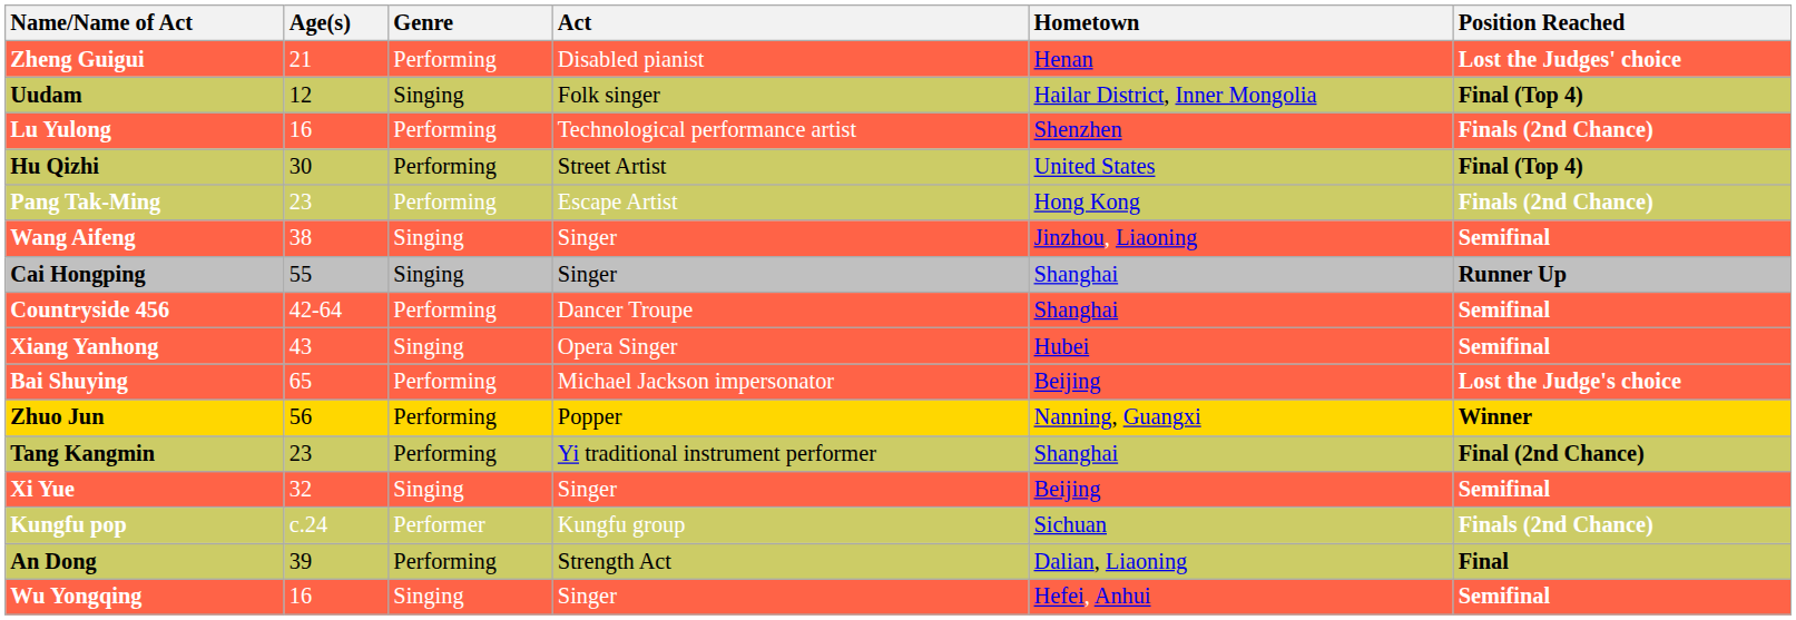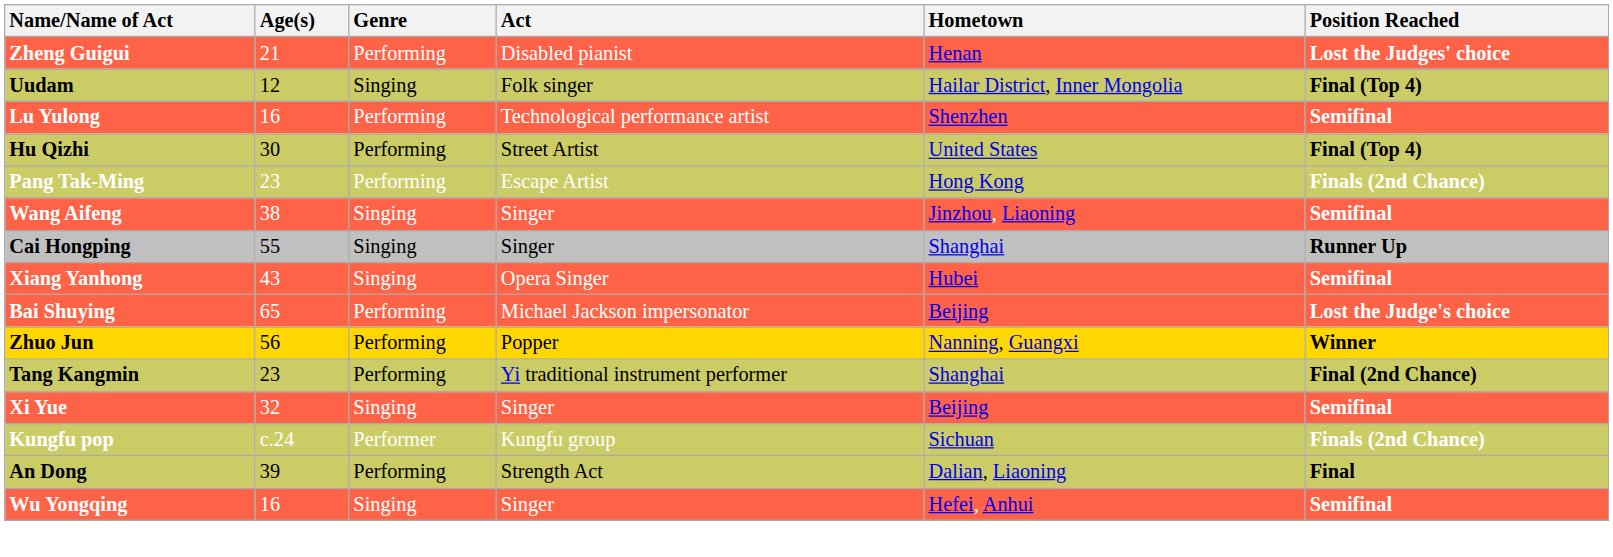 <table class="wikitable sortable" style="width:100%;">
 <tr valign="top">
 <th style="text-align:left">Name/Name of Act</th>
 <th style="text-align:left">Age(s)</th>
 <th style="text-align:left">Genre</th>
 <th style="text-align:left">Act</th>
 <th style="text-align:left">Hometown</th>
 <th style="text-align:left">Position Reached</th>
 </tr>
 <tr style="color:white; background:tomato;">
 <td><strong>Zheng Guigui</strong></td>
 <td>21</td>
 <td>Performing</td>
 <td>Disabled pianist</td>
 <td><a href='#'>Henan</a></td>
 <td><strong>Lost the Judges' choice</strong></td>
 </tr>
 <tr style="color:black; background:#CCCC66;">
 <td><strong>Uudam</strong></td>
 <td>12</td>
 <td>Singing</td>
 <td>Folk singer</td>
 <td><a href='#'>Hailar District</a>, <a href='#'>Inner Mongolia</a></td>
 <td><strong>Final (Top 4)</strong></td>
 </tr>
 <tr style="color:white; background:tomato;">
 <td><strong>Lu Yulong</strong></td>
 <td>16</td>
 <td>Performing</td>
 <td>Technological performance artist</td>
 <td><a href='#'>Shenzhen</a></td>
-<td><strong>Finals (2nd Chance)</strong></td>
+<td><strong>Semifinal</strong></td>
 </tr>
 <tr style="color:black; background:#CCCC66;">
 <td><strong>Hu Qizhi</strong></td>
 <td>30</td>
 <td>Performing</td>
 <td>Street Artist</td>
 <td><a href='#'>United States</a></td>
 <td><strong>Final (Top 4)</strong></td>
 </tr>
 <tr style="color:white; background:#CCCC66;">
 <td><strong>Pang Tak-Ming</strong></td>
 <td>23</td>
 <td>Performing</td>
 <td>Escape Artist</td>
 <td><a href='#'>Hong Kong</a></td>
 <td><strong>Finals (2nd Chance)</strong></td>
 </tr>
 <tr style="color:white; background:tomato;">
 <td><strong>Wang Aifeng</strong></td>
 <td>38</td>
 <td>Singing</td>
 <td>Singer</td>
 <td><a href='#'>Jinzhou</a>, <a href='#'>Liaoning</a></td>
 <td><strong>Semifinal</strong></td>
 </tr>
 <tr style="color:black; background:silver;">
 <td><strong>Cai Hongping</strong></td>
 <td>55</td>
 <td>Singing</td>
 <td>Singer</td>
 <td><a href='#'>Shanghai</a></td>
 <td><strong>Runner Up</strong></td>
-</tr>
-<tr style="color:white; background:tomato;">
-<td><strong>Countryside 456</strong></td>
-<td>42-64</td>
-<td>Performing</td>
-<td>Dancer Troupe</td>
-<td><a href='#'>Shanghai</a></td>
-<td><strong>Semifinal</strong></td>
 </tr>
 <tr style="color:white; background:tomato;">
 <td><strong>Xiang Yanhong</strong></td>
 <td>43</td>
 <td>Singing</td>
 <td>Opera Singer</td>
 <td><a href='#'>Hubei</a></td>
 <td><strong>Semifinal</strong></td>
 </tr>
 <tr style="color:white; background:tomato;">
 <td><strong>Bai Shuying</strong></td>
 <td>65</td>
 <td>Performing</td>
 <td>Michael Jackson impersonator</td>
 <td><a href='#'>Beijing</a></td>
 <td><strong>Lost the Judge's choice</strong></td>
 </tr>
 <tr style="color:black; background:gold;">
 <td><strong>Zhuo Jun</strong></td>
 <td>56</td>
 <td>Performing</td>
 <td>Popper</td>
 <td><a href='#'>Nanning</a>, <a href='#'>Guangxi</a></td>
 <td><strong>Winner</strong></td>
 </tr>
 <tr style="color:black; background:#CCCC66;">
 <td><strong>Tang Kangmin</strong></td>
 <td>23</td>
 <td>Performing</td>
 <td><a href='#'>Yi</a> traditional instrument performer</td>
 <td><a href='#'>Shanghai</a></td>
 <td><strong>Final (2nd Chance)</strong></td>
 </tr>
 <tr style="color:white; background:tomato;">
 <td><strong>Xi Yue</strong></td>
 <td>32</td>
 <td>Singing</td>
 <td>Singer</td>
 <td><a href='#'>Beijing</a></td>
 <td><strong>Semifinal</strong></td>
 </tr>
 <tr style="color:white; background:#CCCC66;">
 <td><strong>Kungfu pop</strong></td>
 <td>c.24</td>
 <td>Performer</td>
 <td>Kungfu group</td>
 <td><a href='#'>Sichuan</a></td>
 <td><strong>Finals (2nd Chance)</strong></td>
 </tr>
 <tr style="color:black; background:#CCCC66;">
 <td><strong>An Dong</strong></td>
 <td>39</td>
 <td>Performing</td>
 <td>Strength Act</td>
 <td><a href='#'>Dalian</a>, <a href='#'>Liaoning</a></td>
 <td><strong>Final</strong></td>
 </tr>
 <tr style="color:white; background:tomato;">
 <td><strong>Wu Yongqing</strong></td>
 <td>16</td>
 <td>Singing</td>
 <td>Singer</td>
 <td><a href='#'>Hefei</a>, <a href='#'>Anhui</a></td>
 <td><strong>Semifinal</strong></td>
 </tr>
 </table>
